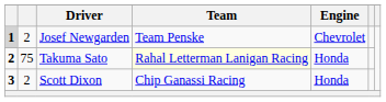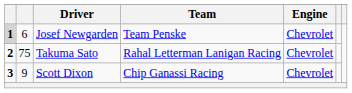 <table class="wikitable" style="font-size:95%;">
 <tr>
 </tr>
 <tr>
 <th></th>
 <th></th>
 <th>Driver</th>
 <th>Team</th>
 <th>Engine</th>
 <th></th>
 <th></th>
 </tr>
 <tr>
 <td style="background: lightgrey; text-align:center;"><strong>1</strong></td>
-<td style="text-align:center;">2</td>
+<td style="text-align:center;">6</td>
 <td> <a href='#'>Josef Newgarden</a> </td>
 <td><a href='#'>Team Penske</a></td>
 <td><a href='#'>Chevrolet</a></td>
 <td></td>
 </tr>
 <tr>
 <td style="text-align:center;"><strong>2</strong></td>
 <td style="text-align:center;">75</td>
 <td> <a href='#'>Takuma Sato</a> </td>
-<td style="background: lightyellow;"><a href='#'>Rahal Letterman Lanigan Racing</a></td>
-<td><a href='#'>Honda</a></td>
+<td><a href='#'>Rahal Letterman Lanigan Racing</a></td>
+<td><a href='#'>Chevrolet</a></td>
 <td></td>
 </tr>
 <tr>
 <td style="text-align:center;"><strong>3</strong></td>
-<td style="text-align:center;">2</td>
+<td style="text-align:center;">9</td>
 <td> <a href='#'>Scott Dixon</a> </td>
 <td><a href='#'>Chip Ganassi Racing</a></td>
-<td><a href='#'>Honda</a></td>
+<td><a href='#'>Chevrolet</a></td>
 <td></td>
 </tr>
 <tr>
 <th colspan=7></th>
 </tr>
 </table>
